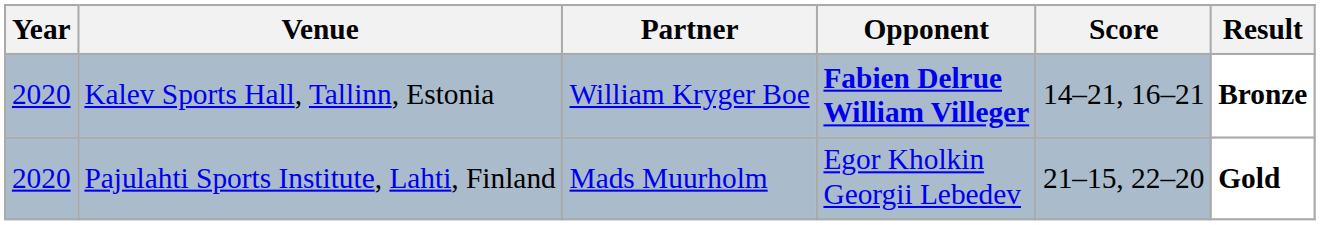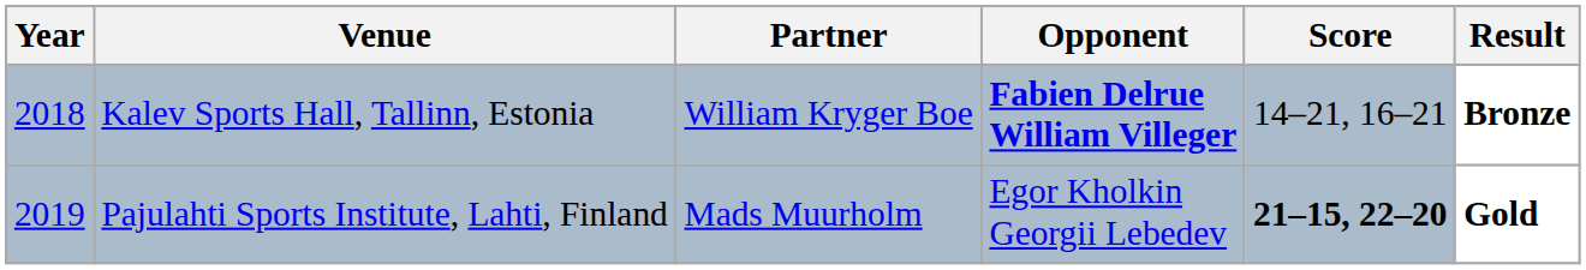 <table class="sortable wikitable" style="font-size: 90%;">
 <tr>
 <th>Year</th>
 <th>Venue</th>
 <th>Partner</th>
 <th>Opponent</th>
 <th>Score</th>
 <th>Result</th>
 </tr>
 <tr style="background:#AABBCC">
-<td align="center"><a href='#'>2020</a></td>
+<td align="center"><a href='#'>2018</a></td>
 <td align="left"><a href='#'>Kalev Sports Hall</a>, <a href='#'>Tallinn</a>, Estonia</td>
 <td align="left"> <a href='#'>William Kryger Boe</a></td>
 <td align="left"><strong> <a href='#'>Fabien Delrue</a><br> <a href='#'>William Villeger</a></strong></td>
 <td align="left">14–21, 16–21</td>
 <td style="text-align:left; background:white"> <strong>Bronze</strong></td>
 </tr>
 <tr style="background:#AABBCC">
-<td align="center"><a href='#'>2020</a></td>
+<td align="center"><a href='#'>2019</a></td>
 <td align="left"><a href='#'>Pajulahti Sports Institute</a>, <a href='#'>Lahti</a>, Finland</td>
 <td align="left"> <a href='#'>Mads Muurholm</a></td>
 <td align="left"> <a href='#'>Egor Kholkin</a><br> <a href='#'>Georgii Lebedev</a></td>
-<td align="left">21–15, 22–20</td>
+<td align="left"><strong>21–15, 22–20</strong></td>
 <td style="text-align:left; background:white"> <strong>Gold</strong></td>
 </tr>
 </table>
